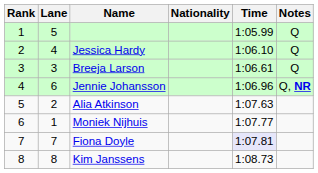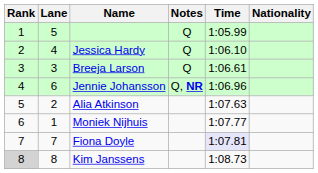 <table class="wikitable sortable" style="text-align:center">
 <tr>
 <th>Rank</th>
 <th>Lane</th>
 <th>Name</th>
+<th>Notes</th>
+<th>Time</th>
 <th>Nationality</th>
-<th>Time</th>
-<th>Notes</th>
 </tr>
 <tr bgcolor=ccffcc>
 <td>1</td>
 <td>5</td>
 <td align=left></td>
+<td>Q</td>
+<td>1:05.99</td>
 <td align=left></td>
-<td>1:05.99</td>
-<td>Q</td>
 </tr>
 <tr bgcolor=ccffcc>
 <td>2</td>
 <td>4</td>
 <td align=left><a href='#'>Jessica Hardy</a></td>
+<td>Q</td>
+<td>1:06.10</td>
 <td align=left></td>
-<td>1:06.10</td>
-<td>Q</td>
 </tr>
 <tr bgcolor=ccffcc>
 <td>3</td>
 <td>3</td>
 <td align=left><a href='#'>Breeja Larson</a></td>
+<td>Q</td>
+<td>1:06.61</td>
 <td align=left></td>
-<td>1:06.61</td>
-<td>Q</td>
 </tr>
 <tr bgcolor=ccffcc>
 <td>4</td>
 <td>6</td>
 <td align=left><a href='#'>Jennie Johansson</a></td>
+<td>Q, <strong><a href='#'>NR</a></strong></td>
+<td>1:06.96</td>
 <td align=left></td>
-<td>1:06.96</td>
-<td>Q, <strong><a href='#'>NR</a></strong></td>
 </tr>
 <tr>
 <td>5</td>
 <td>2</td>
 <td align=left><a href='#'>Alia Atkinson</a></td>
+<td></td>
+<td>1:07.63</td>
 <td align=left></td>
-<td>1:07.63</td>
-<td></td>
 </tr>
 <tr>
 <td>6</td>
 <td>1</td>
 <td align=left><a href='#'>Moniek Nijhuis</a></td>
+<td></td>
+<td>1:07.77</td>
 <td align=left></td>
-<td>1:07.77</td>
-<td></td>
 </tr>
 <tr>
 <td>7</td>
 <td>7</td>
 <td align=left><a href='#'>Fiona Doyle</a></td>
+<td></td>
+<td style="background: lavender;">1:07.81</td>
 <td align=left></td>
-<td style="background: lavender;">1:07.81</td>
-<td></td>
 </tr>
 <tr>
-<td>8</td>
+<td style="background: lightgrey;">8</td>
 <td>8</td>
 <td align=left><a href='#'>Kim Janssens</a></td>
+<td></td>
+<td>1:08.73</td>
 <td align=left></td>
-<td>1:08.73</td>
-<td></td>
 </tr>
 </table>
